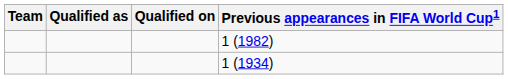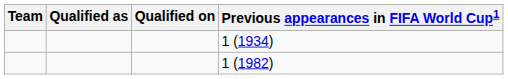 <table class="wikitable sortable">
 <tr>
 <th>Team</th>
 <th>Qualified as</th>
 <th>Qualified on</th>
 <th data-sort-type="number">Previous <a href='#'>appearances</a> in <a href='#'>FIFA World Cup</a><sup><strong><a href='#'>1</a></strong></sup></th>
 </tr>
 <tr>
 <td></td>
 <td></td>
 <td></td>
-<td>1 (<a href='#'>1982</a>)</td>
+<td>1 (<a href='#'>1934</a>)</td>
 </tr>
 <tr>
 <td></td>
 <td></td>
 <td></td>
-<td>1 (<a href='#'>1934</a>)</td>
+<td>1 (<a href='#'>1982</a>)</td>
 </tr>
 </table>
